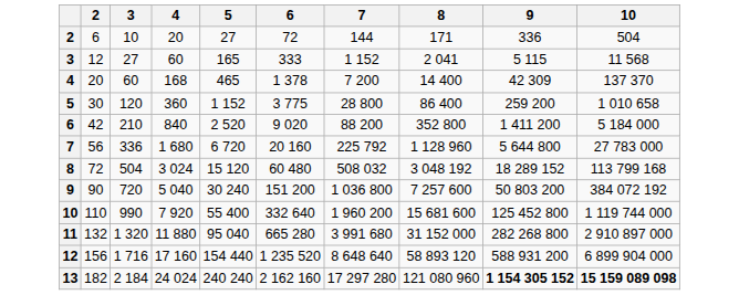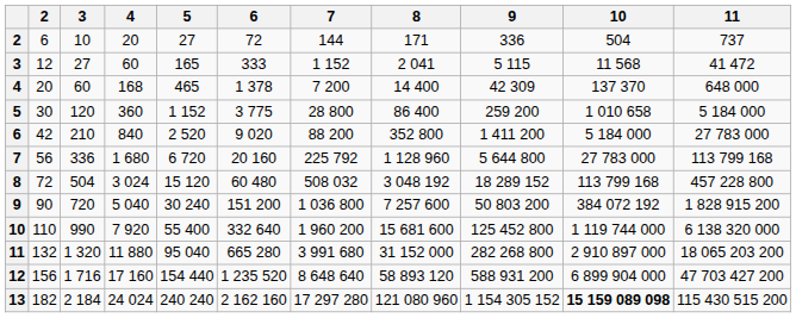 <table class="wikitable" style="margin-left:auto;margin-right:auto;text-align:center;">
 <tr>
 <th></th>
 <th>2</th>
 <th>3</th>
 <th>4</th>
 <th>5</th>
 <th>6</th>
 <th>7</th>
 <th>8</th>
 <th>9</th>
 <th>10</th>
+<th>11</th>
 </tr>
 <tr>
 <th>2</th>
 <td>6</td>
 <td>10</td>
 <td>20</td>
 <td>27</td>
 <td>72</td>
 <td>144</td>
 <td>171</td>
 <td>336</td>
 <td>504</td>
+<td>737</td>
 </tr>
 <tr>
 <th>3</th>
 <td>12</td>
 <td>27</td>
 <td>60</td>
 <td>165</td>
 <td>333</td>
 <td>1 152</td>
 <td>2 041</td>
 <td>5 115</td>
 <td>11 568</td>
+<td>41 472</td>
 </tr>
 <tr>
 <th>4</th>
 <td>20</td>
 <td>60</td>
 <td>168</td>
 <td>465</td>
 <td>1 378</td>
 <td>7 200</td>
 <td>14 400</td>
 <td>42 309</td>
 <td>137 370</td>
+<td>648 000</td>
 </tr>
 <tr>
 <th>5</th>
 <td>30</td>
 <td>120</td>
 <td>360</td>
 <td>1 152</td>
 <td>3 775</td>
 <td>28 800</td>
 <td>86 400</td>
 <td>259 200</td>
 <td>1 010 658</td>
+<td>5 184 000</td>
 </tr>
 <tr>
 <th>6</th>
 <td>42</td>
 <td>210</td>
 <td>840</td>
 <td>2 520</td>
 <td>9 020</td>
 <td>88 200</td>
 <td>352 800</td>
 <td>1 411 200</td>
 <td>5 184 000</td>
+<td>27 783 000</td>
 </tr>
 <tr>
 <th>7</th>
 <td>56</td>
 <td>336</td>
 <td>1 680</td>
 <td>6 720</td>
 <td>20 160</td>
 <td>225 792</td>
 <td>1 128 960</td>
 <td>5 644 800</td>
 <td>27 783 000</td>
+<td>113 799 168</td>
 </tr>
 <tr>
 <th>8</th>
 <td>72</td>
 <td>504</td>
 <td>3 024</td>
 <td>15 120</td>
 <td>60 480</td>
 <td>508 032</td>
 <td>3 048 192</td>
 <td>18 289 152</td>
 <td>113 799 168</td>
+<td>457 228 800</td>
 </tr>
 <tr>
 <th>9</th>
 <td>90</td>
 <td>720</td>
 <td>5 040</td>
 <td>30 240</td>
 <td>151 200</td>
 <td>1 036 800</td>
 <td>7 257 600</td>
 <td>50 803 200</td>
 <td>384 072 192</td>
+<td>1 828 915 200</td>
 </tr>
 <tr>
 <th>10</th>
 <td>110</td>
 <td>990</td>
 <td>7 920</td>
 <td>55 400</td>
 <td>332 640</td>
 <td>1 960 200</td>
 <td>15 681 600</td>
 <td>125 452 800</td>
 <td>1 119 744 000</td>
+<td>6 138 320 000</td>
 </tr>
 <tr>
 <th>11</th>
 <td>132</td>
 <td>1 320</td>
 <td>11 880</td>
 <td>95 040</td>
 <td>665 280</td>
 <td>3 991 680</td>
 <td>31 152 000</td>
 <td>282 268 800</td>
 <td>2 910 897 000</td>
+<td>18 065 203 200</td>
 </tr>
 <tr>
 <th>12</th>
 <td>156</td>
 <td>1 716</td>
 <td>17 160</td>
 <td>154 440</td>
 <td>1 235 520</td>
 <td>8 648 640</td>
 <td>58 893 120</td>
 <td>588 931 200</td>
 <td>6 899 904 000</td>
+<td>47 703 427 200</td>
 </tr>
 <tr>
 <th>13</th>
 <td>182</td>
 <td>2 184</td>
 <td>24 024</td>
 <td>240 240</td>
 <td>2 162 160</td>
 <td>17 297 280</td>
 <td>121 080 960</td>
-<td><strong>1 154 305 152</strong></td>
+<td>1 154 305 152</td>
 <td><strong>15 159 089 098</strong></td>
+<td>115 430 515 200</td>
 </tr>
 </table>
